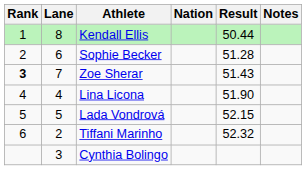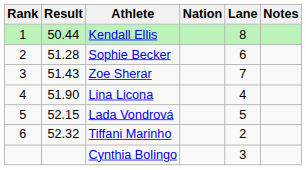 <table class="wikitable sortable" style="text-align:center;">
 <tr>
 <th>Rank</th>
-<th>Lane</th>
+<th>Result</th>
 <th>Athlete</th>
 <th>Nation</th>
-<th>Result</th>
+<th>Lane</th>
 <th>Notes</th>
 </tr>
 <tr bgcolor=bbf3bb>
 <td>1</td>
-<td>8</td>
+<td>50.44</td>
 <td align=left><a href='#'>Kendall Ellis</a></td>
 <td align=left></td>
-<td>50.44</td>
+<td>8</td>
 <td></td>
 </tr>
 <tr>
 <td>2</td>
-<td>6</td>
+<td>51.28</td>
 <td align=left><a href='#'>Sophie Becker</a></td>
 <td align=left></td>
-<td>51.28</td>
+<td>6</td>
 <td></td>
 </tr>
 <tr>
-<td><strong>3</strong></td>
-<td>7</td>
+<td>3</td>
+<td>51.43</td>
 <td align=left><a href='#'>Zoe Sherar</a></td>
 <td align=left></td>
-<td>51.43</td>
+<td>7</td>
 <td></td>
 </tr>
 <tr>
 <td>4</td>
-<td>4</td>
+<td>51.90</td>
 <td align=left><a href='#'>Lina Licona</a></td>
 <td align=left></td>
-<td>51.90</td>
+<td>4</td>
 <td></td>
 </tr>
 <tr>
 <td>5</td>
-<td>5</td>
+<td>52.15</td>
 <td align=left><a href='#'>Lada Vondrová</a></td>
 <td align=left></td>
-<td>52.15</td>
+<td>5</td>
 <td></td>
 </tr>
 <tr>
 <td>6</td>
-<td>2</td>
+<td>52.32</td>
 <td align=left><a href='#'>Tiffani Marinho</a></td>
 <td align=left></td>
-<td>52.32</td>
+<td>2</td>
 <td></td>
 </tr>
 <tr>
 <td></td>
-<td>3</td>
+<td></td>
 <td align=left><a href='#'>Cynthia Bolingo</a></td>
 <td align=left></td>
-<td></td>
+<td>3</td>
 <td></td>
 </tr>
 </table>
